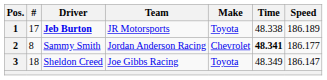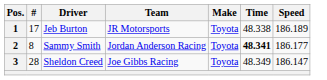 <table class="wikitable" style="font-size:95%">
 <tr>
 <th>Pos.</th>
 <th>#</th>
 <th>Driver</th>
 <th>Team</th>
 <th>Make</th>
 <th>Time</th>
 <th>Speed</th>
 </tr>
 <tr>
 <th>1</th>
 <td>17</td>
-<td><strong><a href='#'>Jeb Burton</a></strong></td>
+<td><a href='#'>Jeb Burton</a></td>
 <td><a href='#'>JR Motorsports</a></td>
 <td><a href='#'>Toyota</a></td>
 <td>48.338</td>
 <td>186.189</td>
 </tr>
 <tr>
 <th>2</th>
 <td>8</td>
 <td><a href='#'>Sammy Smith</a></td>
 <td><a href='#'>Jordan Anderson Racing</a></td>
-<td><a href='#'>Chevrolet</a></td>
+<td><a href='#'>Toyota</a></td>
 <td><strong>48.341</strong></td>
 <td>186.177</td>
 </tr>
 <tr>
 <th>3</th>
-<td>18</td>
+<td>28</td>
 <td><a href='#'>Sheldon Creed</a></td>
 <td><a href='#'>Joe Gibbs Racing</a></td>
 <td><a href='#'>Toyota</a></td>
 <td>48.349</td>
 <td>186.147</td>
 </tr>
 <tr>
 <th colspan="7"></th>
 </tr>
 </table>
